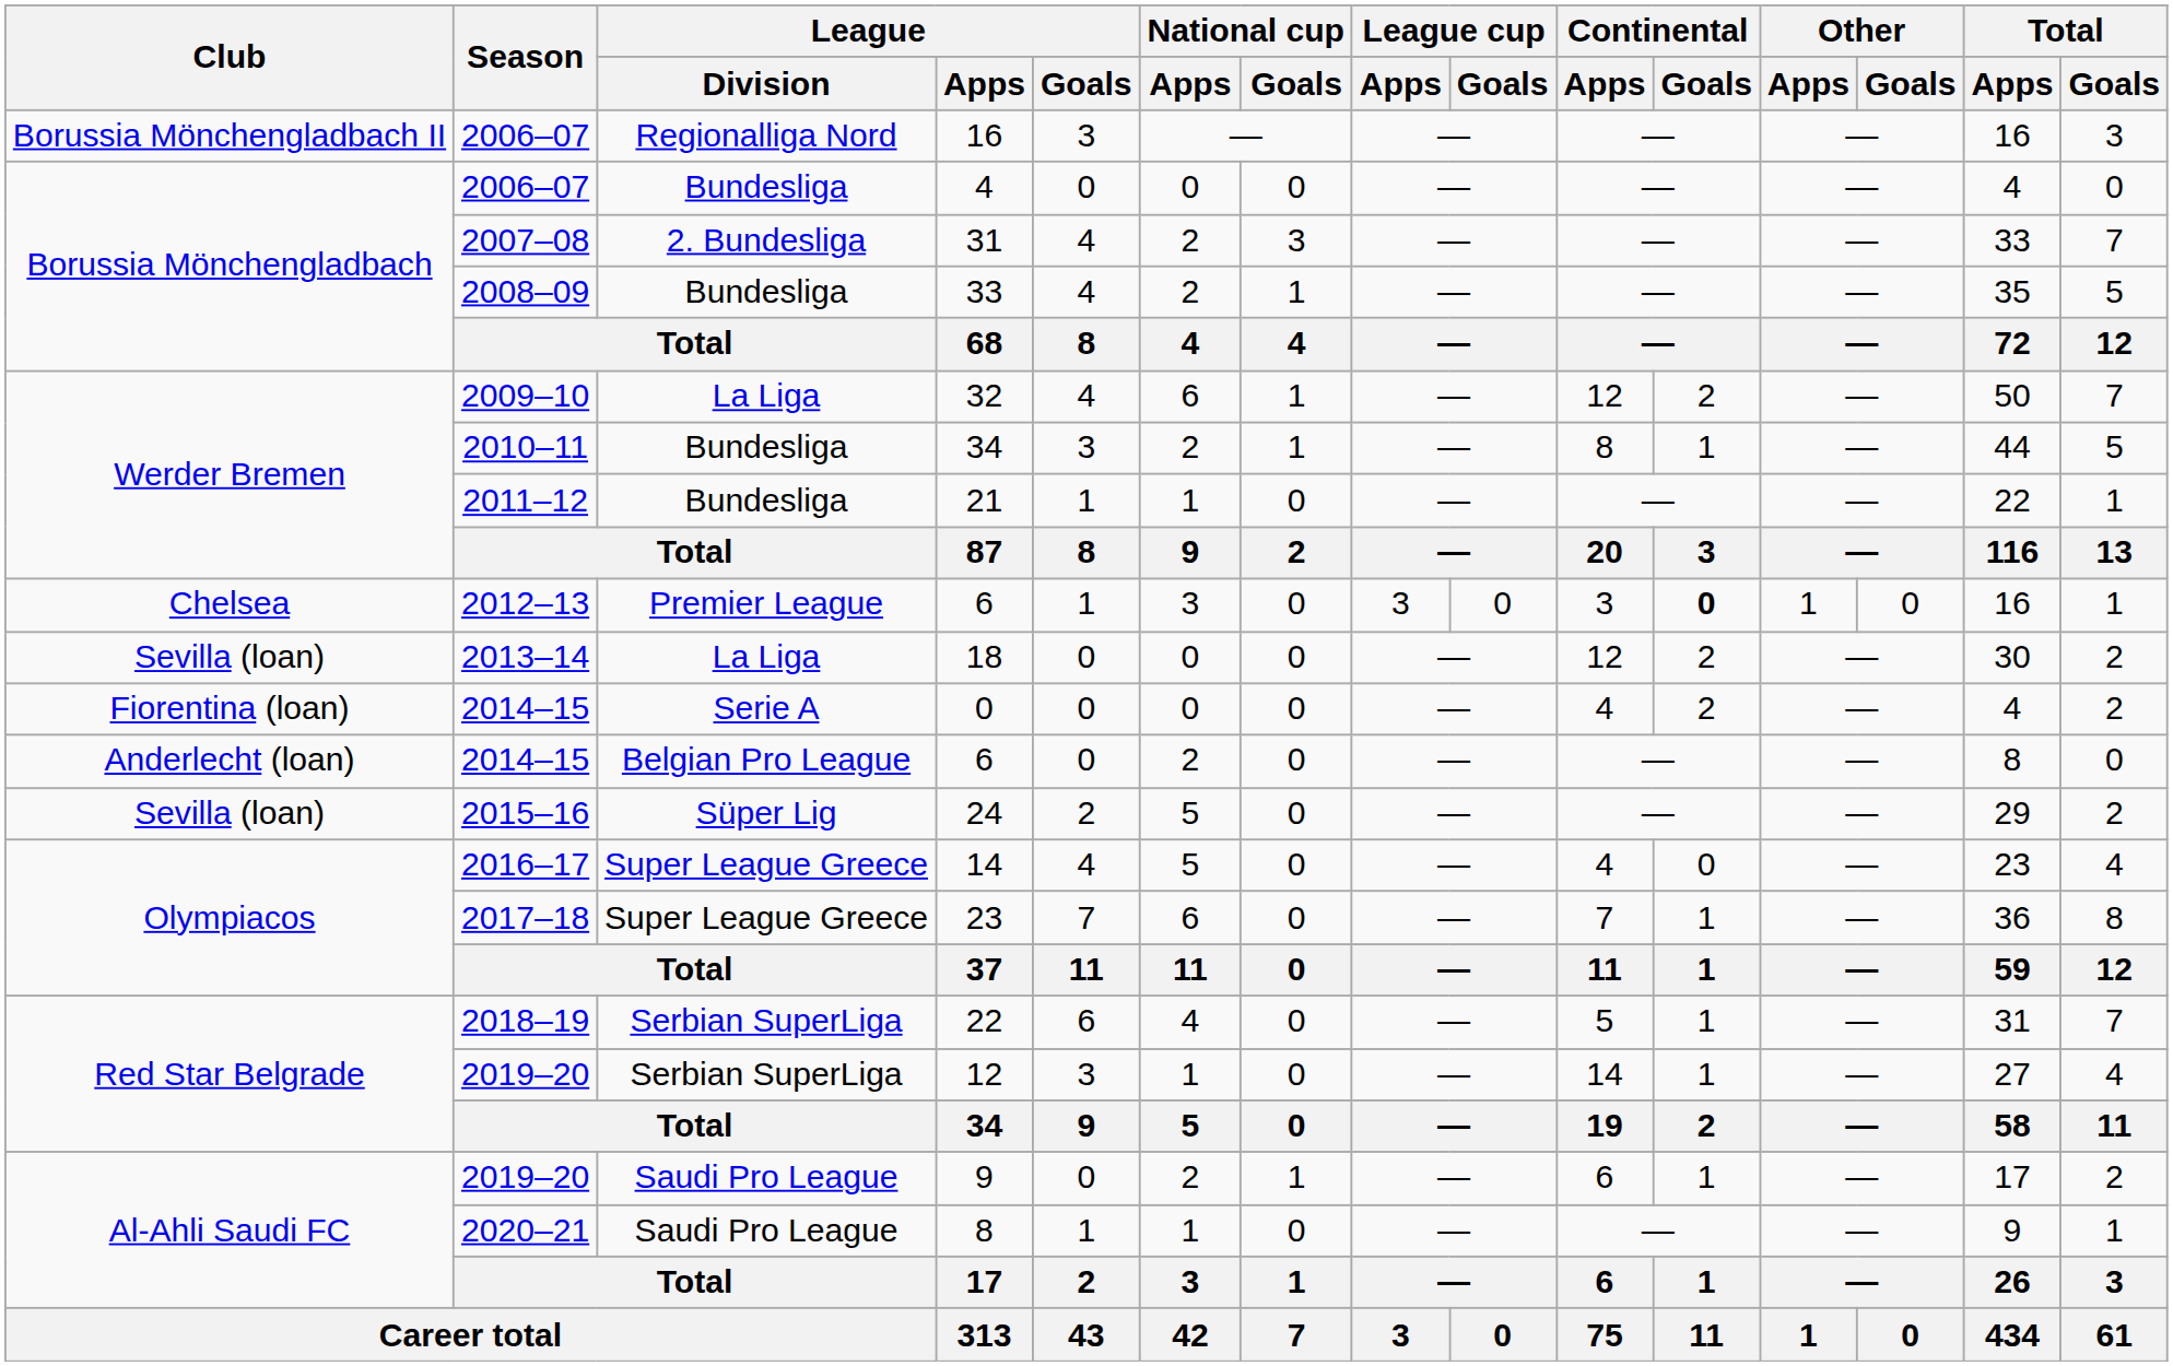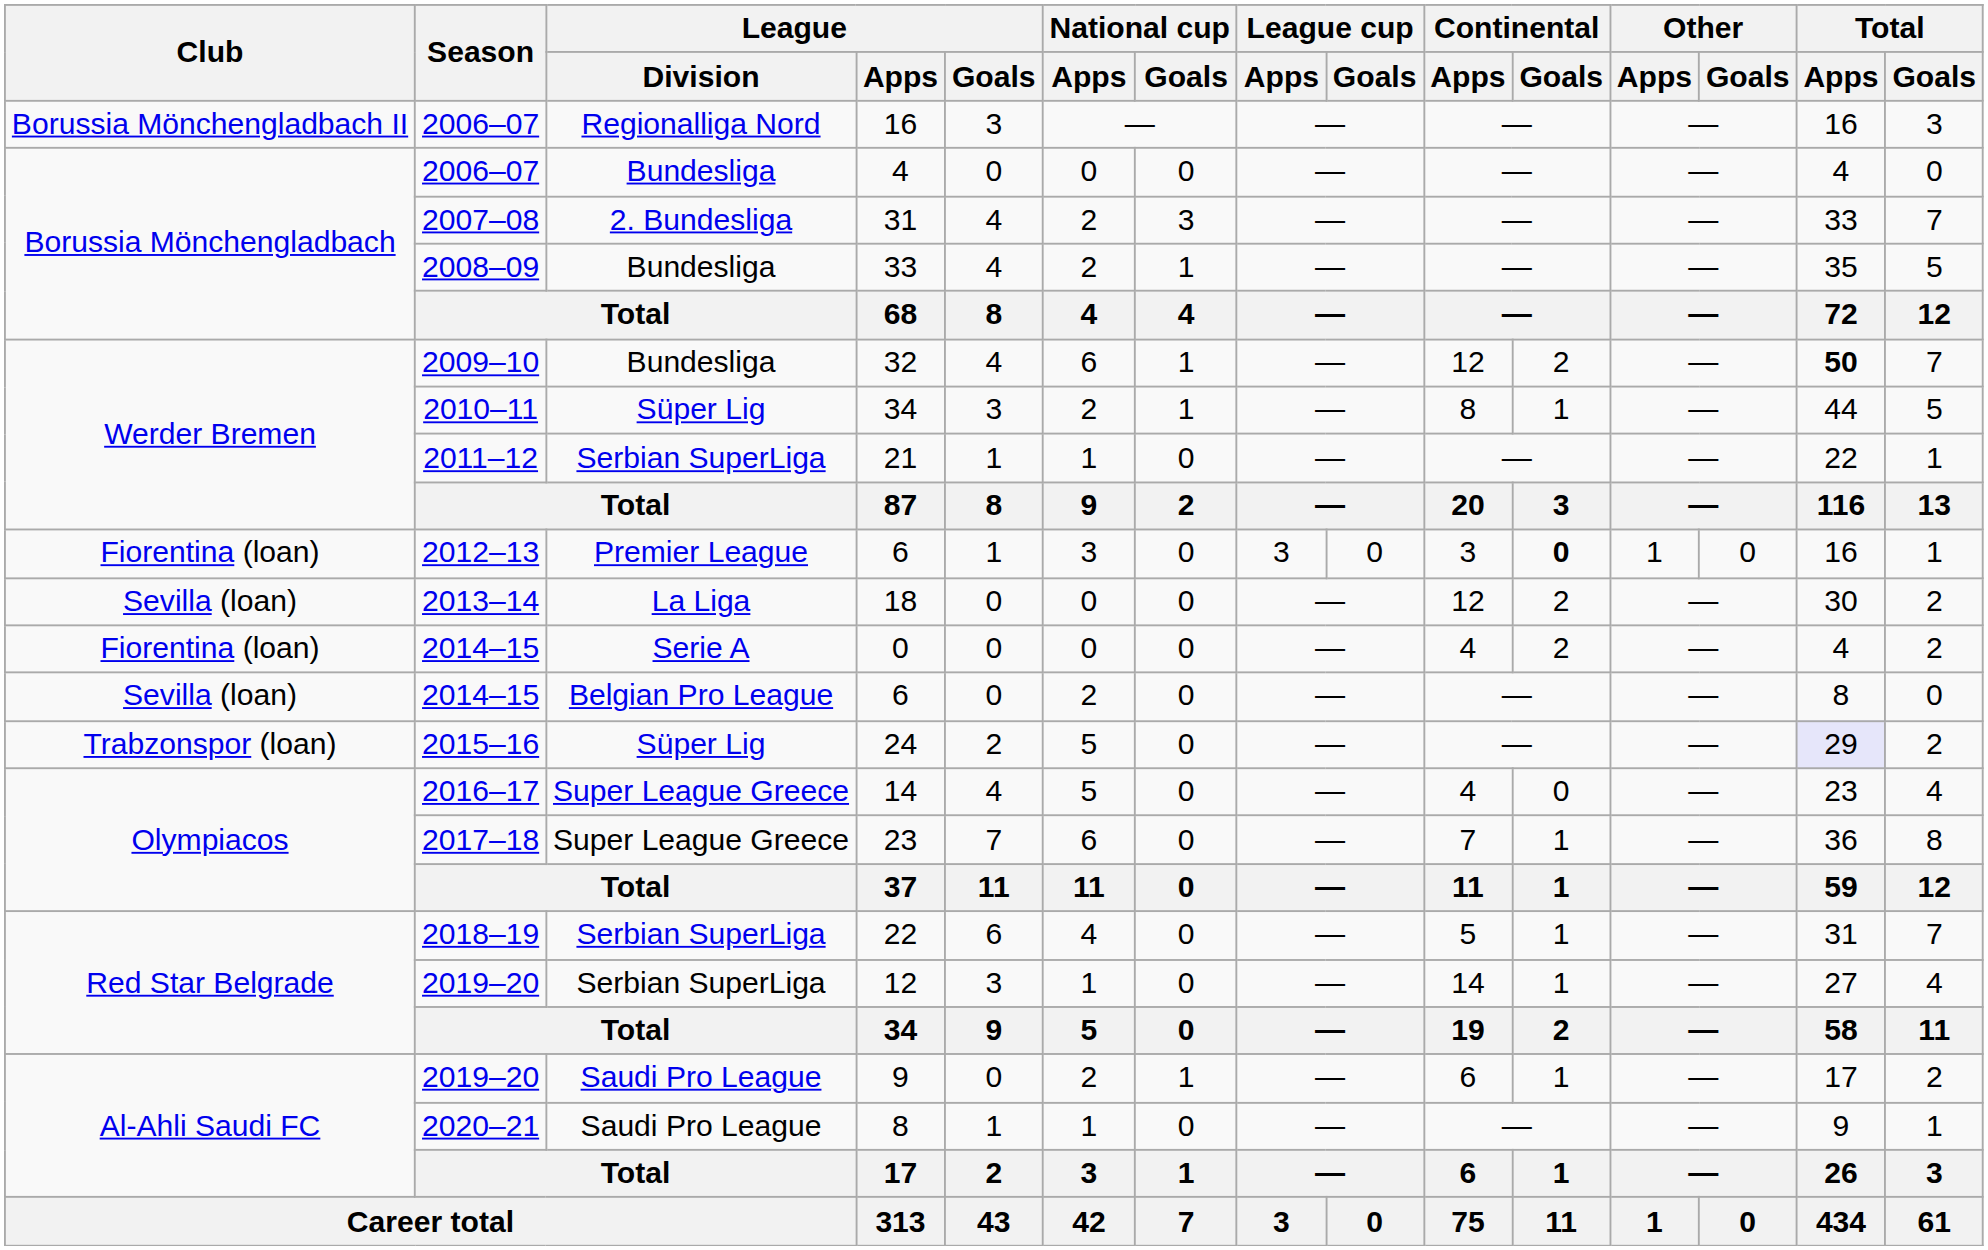 <table class="wikitable" style="text-align:center">
 <tr>
 <th rowspan="2">Club</th>
 <th rowspan="2">Season</th>
 <th colspan="3">League</th>
 <th colspan="2">National cup</th>
 <th colspan="2">League cup</th>
 <th colspan="2">Continental</th>
 <th colspan="2">Other</th>
 <th colspan="2">Total</th>
 </tr>
 <tr>
 <th>Division</th>
 <th>Apps</th>
 <th>Goals</th>
 <th>Apps</th>
 <th>Goals</th>
 <th>Apps</th>
 <th>Goals</th>
 <th>Apps</th>
 <th>Goals</th>
 <th>Apps</th>
 <th>Goals</th>
 <th>Apps</th>
 <th>Goals</th>
 </tr>
 <tr>
 <td><a href='#'>Borussia Mönchengladbach II</a></td>
 <td><a href='#'>2006–07</a></td>
 <td><a href='#'>Regionalliga Nord</a></td>
 <td>16</td>
 <td>3</td>
 <td colspan="2">—</td>
 <td colspan="2">—</td>
 <td colspan="2">—</td>
 <td colspan="2">—</td>
 <td>16</td>
 <td>3</td>
 </tr>
 <tr>
 <td rowspan="4"><a href='#'>Borussia Mönchengladbach</a></td>
 <td><a href='#'>2006–07</a></td>
 <td><a href='#'>Bundesliga</a></td>
 <td>4</td>
 <td>0</td>
 <td>0</td>
 <td>0</td>
 <td colspan="2">—</td>
 <td colspan="2">—</td>
 <td colspan="2">—</td>
 <td>4</td>
 <td>0</td>
 </tr>
 <tr>
 <td><a href='#'>2007–08</a></td>
 <td><a href='#'>2. Bundesliga</a></td>
 <td>31</td>
 <td>4</td>
 <td>2</td>
 <td>3</td>
 <td colspan="2">—</td>
 <td colspan="2">—</td>
 <td colspan="2">—</td>
 <td>33</td>
 <td>7</td>
 </tr>
 <tr>
 <td><a href='#'>2008–09</a></td>
 <td>Bundesliga</td>
 <td>33</td>
 <td>4</td>
 <td>2</td>
 <td>1</td>
 <td colspan="2">—</td>
 <td colspan="2">—</td>
 <td colspan="2">—</td>
 <td>35</td>
 <td>5</td>
 </tr>
 <tr>
 <th colspan="2">Total</th>
 <th>68</th>
 <th>8</th>
 <th>4</th>
 <th>4</th>
 <th colspan="2">—</th>
 <th colspan="2">—</th>
 <th colspan="2">—</th>
 <th>72</th>
 <th>12</th>
 </tr>
 <tr>
 <td rowspan="4"><a href='#'>Werder Bremen</a></td>
 <td><a href='#'>2009–10</a></td>
-<td><a href='#'>La Liga</a></td>
+<td>Bundesliga</td>
 <td>32</td>
 <td>4</td>
 <td>6</td>
 <td>1</td>
 <td colspan="2">—</td>
 <td>12</td>
 <td>2</td>
 <td colspan="2">—</td>
-<td>50</td>
+<td><strong>50</strong></td>
 <td>7</td>
 </tr>
 <tr>
 <td><a href='#'>2010–11</a></td>
-<td>Bundesliga</td>
+<td><a href='#'>Süper Lig</a></td>
 <td>34</td>
 <td>3</td>
 <td>2</td>
 <td>1</td>
 <td colspan="2">—</td>
 <td>8</td>
 <td>1</td>
 <td colspan="2">—</td>
 <td>44</td>
 <td>5</td>
 </tr>
 <tr>
 <td><a href='#'>2011–12</a></td>
-<td>Bundesliga</td>
+<td><a href='#'>Serbian SuperLiga</a></td>
 <td>21</td>
 <td>1</td>
 <td>1</td>
 <td>0</td>
 <td colspan="2">—</td>
 <td colspan="2">—</td>
 <td colspan="2">—</td>
 <td>22</td>
 <td>1</td>
 </tr>
 <tr>
 <th colspan="2">Total</th>
 <th>87</th>
 <th>8</th>
 <th>9</th>
 <th>2</th>
 <th colspan="2">—</th>
 <th>20</th>
 <th>3</th>
 <th colspan="2">—</th>
 <th>116</th>
 <th>13</th>
 </tr>
 <tr>
-<td><a href='#'>Chelsea</a></td>
+<td><a href='#'>Fiorentina</a> (loan)</td>
 <td><a href='#'>2012–13</a></td>
 <td><a href='#'>Premier League</a></td>
 <td>6</td>
 <td>1</td>
 <td>3</td>
 <td>0</td>
 <td>3</td>
 <td>0</td>
 <td>3</td>
 <td><strong>0</strong></td>
 <td>1</td>
 <td>0</td>
 <td>16</td>
 <td>1</td>
 </tr>
 <tr>
 <td><a href='#'>Sevilla</a> (loan)</td>
 <td><a href='#'>2013–14</a></td>
 <td><a href='#'>La Liga</a></td>
 <td>18</td>
 <td>0</td>
 <td>0</td>
 <td>0</td>
 <td colspan="2">—</td>
 <td>12</td>
 <td>2</td>
 <td colspan="2">—</td>
 <td>30</td>
 <td>2</td>
 </tr>
 <tr>
 <td><a href='#'>Fiorentina</a> (loan)</td>
 <td><a href='#'>2014–15</a></td>
 <td><a href='#'>Serie A</a></td>
 <td>0</td>
 <td>0</td>
 <td>0</td>
 <td>0</td>
 <td colspan="2">—</td>
 <td>4</td>
 <td>2</td>
 <td colspan="2">—</td>
 <td>4</td>
 <td>2</td>
 </tr>
 <tr>
-<td><a href='#'>Anderlecht</a> (loan)</td>
+<td><a href='#'>Sevilla</a> (loan)</td>
 <td><a href='#'>2014–15</a></td>
 <td><a href='#'>Belgian Pro League</a></td>
 <td>6</td>
 <td>0</td>
 <td>2</td>
 <td>0</td>
 <td colspan="2">—</td>
 <td colspan="2">—</td>
 <td colspan="2">—</td>
 <td>8</td>
 <td>0</td>
 </tr>
 <tr>
-<td><a href='#'>Sevilla</a> (loan)</td>
+<td><a href='#'>Trabzonspor</a> (loan)</td>
 <td><a href='#'>2015–16</a></td>
 <td><a href='#'>Süper Lig</a></td>
 <td>24</td>
 <td>2</td>
 <td>5</td>
 <td>0</td>
 <td colspan="2">—</td>
 <td colspan="2">—</td>
 <td colspan="2">—</td>
-<td>29</td>
+<td style="background: lavender;">29</td>
 <td>2</td>
 </tr>
 <tr>
 <td rowspan="3"><a href='#'>Olympiacos</a></td>
 <td><a href='#'>2016–17</a></td>
 <td><a href='#'>Super League Greece</a></td>
 <td>14</td>
 <td>4</td>
 <td>5</td>
 <td>0</td>
 <td colspan="2">—</td>
 <td>4</td>
 <td>0</td>
 <td colspan="2">—</td>
 <td>23</td>
 <td>4</td>
 </tr>
 <tr>
 <td><a href='#'>2017–18</a></td>
 <td>Super League Greece</td>
 <td>23</td>
 <td>7</td>
 <td>6</td>
 <td>0</td>
 <td colspan="2">—</td>
 <td>7</td>
 <td>1</td>
 <td colspan="2">—</td>
 <td>36</td>
 <td>8</td>
 </tr>
 <tr>
 <th colspan="2">Total</th>
 <th>37</th>
 <th>11</th>
 <th>11</th>
 <th>0</th>
 <th colspan="2">—</th>
 <th>11</th>
 <th>1</th>
 <th colspan="2">—</th>
 <th>59</th>
 <th>12</th>
 </tr>
 <tr>
 <td rowspan="3"><a href='#'>Red Star Belgrade</a></td>
 <td><a href='#'>2018–19</a></td>
 <td><a href='#'>Serbian SuperLiga</a></td>
 <td>22</td>
 <td>6</td>
 <td>4</td>
 <td>0</td>
 <td colspan="2">—</td>
 <td>5</td>
 <td>1</td>
 <td colspan="2">—</td>
 <td>31</td>
 <td>7</td>
 </tr>
 <tr>
 <td><a href='#'>2019–20</a></td>
 <td>Serbian SuperLiga</td>
 <td>12</td>
 <td>3</td>
 <td>1</td>
 <td>0</td>
 <td colspan="2">—</td>
 <td>14</td>
 <td>1</td>
 <td colspan="2">—</td>
 <td>27</td>
 <td>4</td>
 </tr>
 <tr>
 <th colspan="2">Total</th>
 <th>34</th>
 <th>9</th>
 <th>5</th>
 <th>0</th>
 <th colspan="2">—</th>
 <th>19</th>
 <th>2</th>
 <th colspan="2">—</th>
 <th>58</th>
 <th>11</th>
 </tr>
 <tr>
 <td rowspan="3"><a href='#'>Al-Ahli Saudi FC</a></td>
 <td><a href='#'>2019–20</a></td>
 <td><a href='#'>Saudi Pro League</a></td>
 <td>9</td>
 <td>0</td>
 <td>2</td>
 <td>1</td>
 <td colspan="2">—</td>
 <td>6</td>
 <td>1</td>
 <td colspan="2">—</td>
 <td>17</td>
 <td>2</td>
 </tr>
 <tr>
 <td><a href='#'>2020–21</a></td>
 <td>Saudi Pro League</td>
 <td>8</td>
 <td>1</td>
 <td>1</td>
 <td>0</td>
 <td colspan="2">—</td>
 <td colspan="2">—</td>
 <td colspan="2">—</td>
 <td>9</td>
 <td>1</td>
 </tr>
 <tr>
 <th colspan="2">Total</th>
 <th>17</th>
 <th>2</th>
 <th>3</th>
 <th>1</th>
 <th colspan="2">—</th>
 <th>6</th>
 <th>1</th>
 <th colspan="2">—</th>
 <th>26</th>
 <th>3</th>
 </tr>
 <tr>
 <th colspan="3">Career total</th>
 <th>313</th>
 <th>43</th>
 <th>42</th>
 <th>7</th>
 <th>3</th>
 <th>0</th>
 <th>75</th>
 <th>11</th>
 <th>1</th>
 <th>0</th>
 <th>434</th>
 <th>61</th>
 </tr>
 </table>
